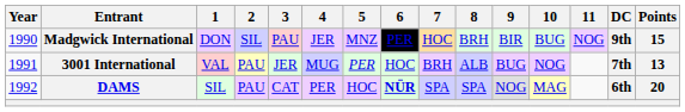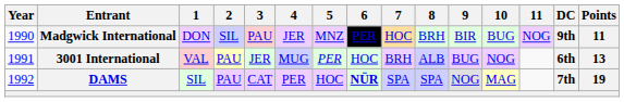 <table class="wikitable" style="text-align:center; font-size:85%">
 <tr>
 <th>Year</th>
 <th>Entrant</th>
 <th>1</th>
 <th>2</th>
 <th>3</th>
 <th>4</th>
 <th>5</th>
 <th>6</th>
 <th>7</th>
 <th>8</th>
 <th>9</th>
 <th>10</th>
 <th>11</th>
 <th>DC</th>
 <th>Points</th>
 </tr>
 <tr>
 <td><a href='#'>1990</a></td>
 <th nowrap>Madgwick International</th>
 <td style="background:#EFCFFF;"><a href='#'>DON</a><br></td>
 <td style="background:#CFCFFF;"><a href='#'>SIL</a><br></td>
 <td style="background:#FFCFCF;"><a href='#'>PAU</a><br></td>
 <td style="background:#EFCFFF;"><a href='#'>JER</a><br></td>
 <td style="background:#EFCFFF;"><a href='#'>MNZ</a><br></td>
 <td style="background:#000000; color:#ffffff"><a href='#'><span>PER</span></a><br></td>
 <td style="background:#FFDF9F;"><a href='#'>HOC</a><br></td>
 <td style="background:#DFFFDF;"><a href='#'>BRH</a><br></td>
 <td style="background:#DFFFDF;"><a href='#'>BIR</a><br></td>
 <td style="background:#DFFFDF;"><a href='#'>BUG</a><br></td>
 <td style="background:#EFCFFF;"><a href='#'>NOG</a><br></td>
 <th>9th</th>
-<th>15</th>
+<th>11</th>
 </tr>
 <tr>
 <td><a href='#'>1991</a></td>
 <th nowrap>3001 International</th>
 <td style="background:#FFCFCF;"><a href='#'>VAL</a><br></td>
 <td style="background:#FFFFBF;"><a href='#'>PAU</a><br></td>
 <td style="background:#DFFFDF;"><a href='#'>JER</a><br></td>
 <td style="background:#CFCFFF;"><a href='#'>MUG</a><br></td>
 <td style="background:#DFFFDF;"><em><a href='#'>PER</a></em><br></td>
 <td style="background:#DFFFDF;"><a href='#'>HOC</a><br></td>
 <td style="background:#EFCFFF;"><a href='#'>BRH</a><br></td>
 <td style="background:#CFCFFF;"><a href='#'>ALB</a><br></td>
 <td style="background:#EFCFFF;"><a href='#'>BUG</a><br></td>
 <td style="background:#EFCFFF;"><a href='#'>NOG</a><br></td>
 <td></td>
-<th>7th</th>
+<th>6th</th>
 <th>13</th>
 </tr>
 <tr>
 <td><a href='#'>1992</a></td>
 <th><a href='#'>DAMS</a></th>
 <td style="background:#DFFFDF;"><a href='#'>SIL</a><br></td>
 <td style="background:#EFCFFF;"><a href='#'>PAU</a><br></td>
 <td style="background:#EFCFFF;"><a href='#'>CAT</a><br></td>
 <td style="background:#EFCFFF;"><a href='#'>PER</a><br></td>
 <td style="background:#EFCFFF;"><a href='#'>HOC</a><br></td>
 <td style="background:#DFFFDF;"><strong><a href='#'>NÜR</a><br></strong></td>
 <td style="background:#CFCFFF;"><a href='#'>SPA</a><br></td>
 <td style="background:#CFCFFF;"><a href='#'>SPA</a><br></td>
 <td style="background:#DFDFDF;"><a href='#'>NOG</a><br></td>
 <td style="background:#FFFFBF;"><a href='#'>MAG</a><br></td>
 <td></td>
-<th>6th</th>
-<th>20</th>
+<th>7th</th>
+<th>19</th>
 </tr>
 <tr>
 <th colspan="15"></th>
 </tr>
 </table>
